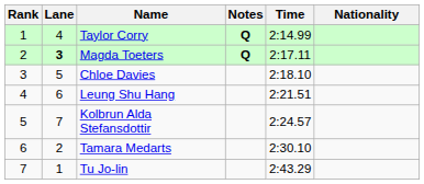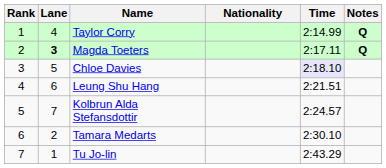 <table class="wikitable sortable" style="text-align:center">
 <tr>
 <th>Rank</th>
 <th>Lane</th>
 <th style="width:180px">Name</th>
+<th style="width:125px">Nationality</th>
+<th>Time</th>
 <th>Notes</th>
-<th>Time</th>
-<th style="width:125px">Nationality</th>
 </tr>
 <tr style="background:#cfc;">
 <td>1</td>
 <td>4</td>
 <td style="text-align:left;"><a href='#'>Taylor Corry</a></td>
+<td style="text-align:left;"></td>
+<td>2:14.99</td>
 <td><strong>Q</strong></td>
-<td>2:14.99</td>
-<td style="text-align:left;"></td>
 </tr>
 <tr style="background:#cfc;">
 <td>2</td>
 <td><strong>3</strong></td>
 <td style="text-align:left;"><a href='#'>Magda Toeters</a></td>
+<td style="text-align:left;"></td>
+<td>2:17.11</td>
 <td><strong>Q</strong></td>
-<td>2:17.11</td>
-<td style="text-align:left;"></td>
 </tr>
 <tr>
 <td>3</td>
 <td>5</td>
 <td style="text-align:left;"><a href='#'>Chloe Davies</a></td>
+<td style="text-align:left;"></td>
+<td style="background: lavender;">2:18.10</td>
 <td></td>
-<td>2:18.10</td>
-<td style="text-align:left;"></td>
 </tr>
 <tr>
 <td>4</td>
 <td>6</td>
 <td style="text-align:left;"><a href='#'>Leung Shu Hang</a></td>
+<td style="text-align:left;"></td>
+<td>2:21.51</td>
 <td></td>
-<td>2:21.51</td>
-<td style="text-align:left;"></td>
 </tr>
 <tr>
 <td>5</td>
 <td>7</td>
 <td style="text-align:left;"><a href='#'>Kolbrun Alda Stefansdottir</a></td>
+<td style="text-align:left;"></td>
+<td>2:24.57</td>
 <td></td>
-<td>2:24.57</td>
-<td style="text-align:left;"></td>
 </tr>
 <tr>
 <td>6</td>
 <td>2</td>
 <td style="text-align:left;"><a href='#'>Tamara Medarts</a></td>
+<td style="text-align:left;"></td>
+<td>2:30.10</td>
 <td></td>
-<td>2:30.10</td>
-<td style="text-align:left;"></td>
 </tr>
 <tr>
 <td>7</td>
 <td>1</td>
 <td style="text-align:left;"><a href='#'>Tu Jo-lin</a></td>
+<td style="text-align:left;"></td>
+<td>2:43.29</td>
 <td></td>
-<td>2:43.29</td>
-<td style="text-align:left;"></td>
 </tr>
 </table>
